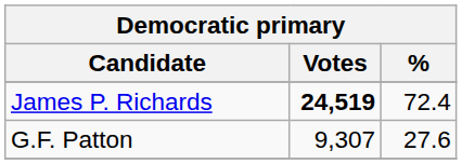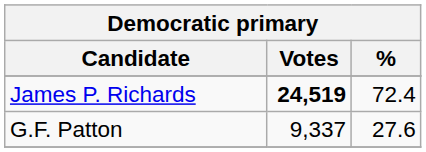 <table class="wikitable" align="left" style="margin: 1em 1em 1em 0; font-size: 95%;">
 <tr>
 <th colspan="3">Democratic primary</th>
 </tr>
 <tr>
 <th colspan="1" style="width: 170px">Candidate</th>
 <th style="width: 50px">Votes</th>
 <th style="width: 40px">%</th>
 </tr>
 <tr>
 </tr>
 <tr>
 <td><a href='#'>James P. Richards</a></td>
 <td align="right"><strong>24,519</strong></td>
 <td align="right">72.4</td>
 </tr>
 <tr>
 <td>G.F. Patton</td>
-<td align="right">9,307</td>
+<td align="right">9,337</td>
 <td align="right">27.6</td>
 </tr>
 <tr>
 </tr>
 </table>
